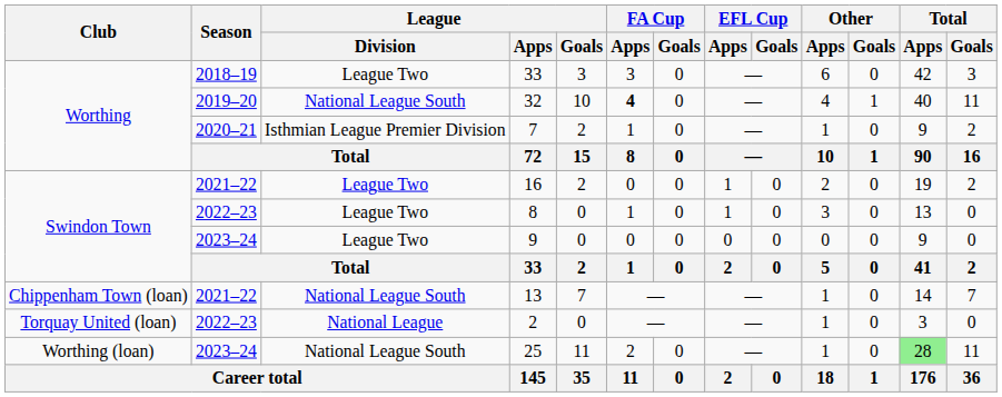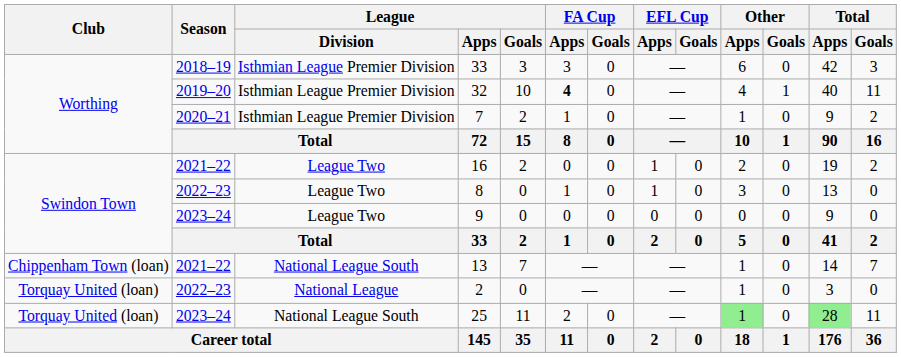 <table class="wikitable" style="text-align:center">
 <tr>
 <th rowspan="2">Club</th>
 <th rowspan="2">Season</th>
 <th colspan="3">League</th>
 <th colspan="2"><a href='#'>FA Cup</a></th>
 <th colspan="2"><a href='#'>EFL Cup</a></th>
 <th colspan="2">Other</th>
 <th colspan="2">Total</th>
 </tr>
 <tr>
 <th>Division</th>
 <th>Apps</th>
 <th>Goals</th>
 <th>Apps</th>
 <th>Goals</th>
 <th>Apps</th>
 <th>Goals</th>
 <th>Apps</th>
 <th>Goals</th>
 <th>Apps</th>
 <th>Goals</th>
 </tr>
 <tr>
 <td rowspan="4"><a href='#'>Worthing</a></td>
 <td><a href='#'>2018–19</a></td>
-<td>League Two</td>
+<td><a href='#'>Isthmian League</a> Premier Division</td>
 <td>33</td>
 <td>3</td>
 <td>3</td>
 <td>0</td>
 <td colspan="2">—</td>
 <td>6</td>
 <td>0</td>
 <td>42</td>
 <td>3</td>
 </tr>
 <tr>
 <td><a href='#'>2019–20</a></td>
-<td><a href='#'>National League South</a></td>
+<td>Isthmian League Premier Division</td>
 <td>32</td>
 <td>10</td>
 <td><strong>4</strong></td>
 <td>0</td>
 <td colspan="2">—</td>
 <td>4</td>
 <td>1</td>
 <td>40</td>
 <td>11</td>
 </tr>
 <tr>
 <td><a href='#'>2020–21</a></td>
 <td>Isthmian League Premier Division</td>
 <td>7</td>
 <td>2</td>
 <td>1</td>
 <td>0</td>
 <td colspan="2">—</td>
 <td>1</td>
 <td>0</td>
 <td>9</td>
 <td>2</td>
 </tr>
 <tr>
 <th colspan=2>Total</th>
 <th>72</th>
 <th>15</th>
 <th>8</th>
 <th>0</th>
 <th colspan="2">—</th>
 <th>10</th>
 <th>1</th>
 <th>90</th>
 <th>16</th>
 </tr>
 <tr>
 <td rowspan="4"><a href='#'>Swindon Town</a></td>
 <td><a href='#'>2021–22</a></td>
 <td><a href='#'>League Two</a></td>
 <td>16</td>
 <td>2</td>
 <td>0</td>
 <td>0</td>
 <td>1</td>
 <td>0</td>
 <td>2</td>
 <td>0</td>
 <td>19</td>
 <td>2</td>
 </tr>
 <tr>
 <td><a href='#'>2022–23</a></td>
 <td>League Two</td>
 <td>8</td>
 <td>0</td>
 <td>1</td>
 <td>0</td>
 <td>1</td>
 <td>0</td>
 <td>3</td>
 <td>0</td>
 <td>13</td>
 <td>0</td>
 </tr>
 <tr>
 <td><a href='#'>2023–24</a></td>
 <td>League Two</td>
 <td>9</td>
 <td>0</td>
 <td>0</td>
 <td>0</td>
 <td>0</td>
 <td>0</td>
 <td>0</td>
 <td>0</td>
 <td>9</td>
 <td>0</td>
 </tr>
 <tr>
 <th colspan=2>Total</th>
 <th>33</th>
 <th>2</th>
 <th>1</th>
 <th>0</th>
 <th>2</th>
 <th>0</th>
 <th>5</th>
 <th>0</th>
 <th>41</th>
 <th>2</th>
 </tr>
 <tr>
 <td><a href='#'>Chippenham Town</a> (loan)</td>
 <td><a href='#'>2021–22</a></td>
 <td><a href='#'>National League South</a></td>
 <td>13</td>
 <td>7</td>
 <td colspan="2">—</td>
 <td colspan="2">—</td>
 <td>1</td>
 <td>0</td>
 <td>14</td>
 <td>7</td>
 </tr>
 <tr>
 <td><a href='#'>Torquay United</a> (loan)</td>
 <td><a href='#'>2022–23</a></td>
 <td><a href='#'>National League</a></td>
 <td>2</td>
 <td>0</td>
 <td colspan="2">—</td>
 <td colspan="2">—</td>
 <td>1</td>
 <td>0</td>
 <td>3</td>
 <td>0</td>
 </tr>
 <tr>
-<td>Worthing (loan)</td>
+<td><a href='#'>Torquay United</a> (loan)</td>
 <td><a href='#'>2023–24</a></td>
 <td>National League South</td>
 <td>25</td>
 <td>11</td>
 <td>2</td>
 <td>0</td>
 <td colspan="2">—</td>
-<td>1</td>
+<td style="background: lightgreen;">1</td>
 <td>0</td>
 <td style="background: lightgreen;">28</td>
 <td>11</td>
 </tr>
 <tr>
 <th colspan=3>Career total</th>
 <th>145</th>
 <th>35</th>
 <th>11</th>
 <th>0</th>
 <th>2</th>
 <th>0</th>
 <th>18</th>
 <th>1</th>
 <th>176</th>
 <th>36</th>
 </tr>
 </table>
